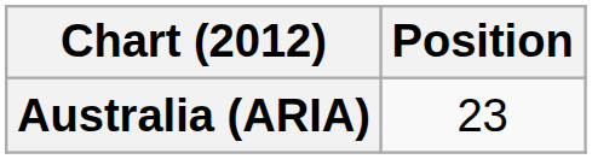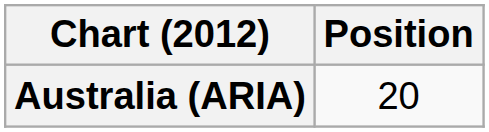 <table class="wikitable plainrowheaders">
 <tr>
 <th scope="col">Chart (2012)</th>
 <th scope="col">Position</th>
 </tr>
 <tr>
 <th scope="row">Australia (ARIA)</th>
-<td align="center">23</td>
+<td align="center">20</td>
 </tr>
 </table>
